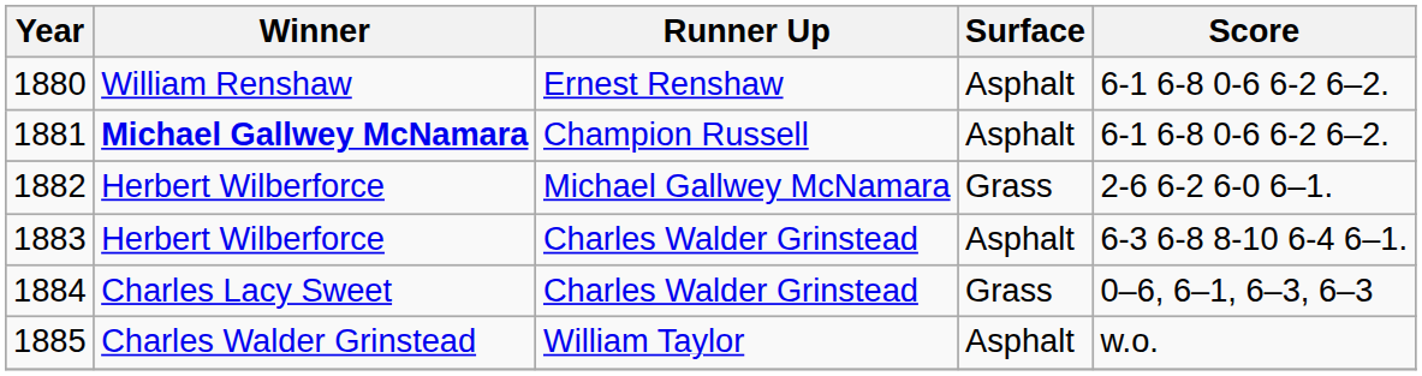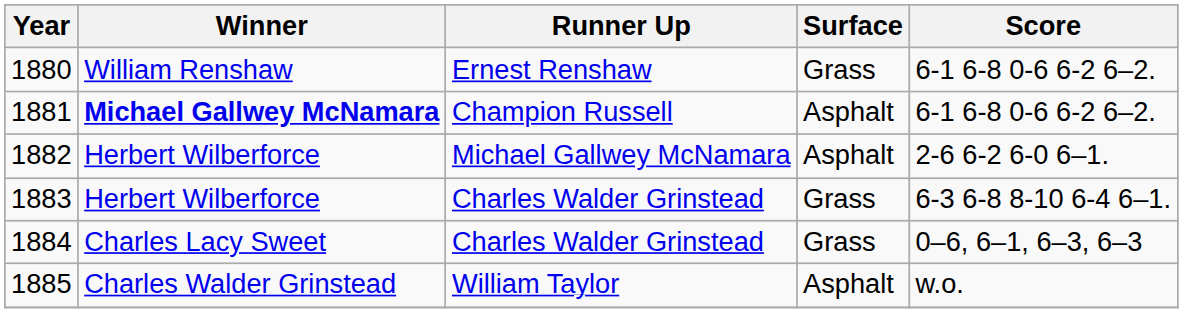 <table class="wikitable sortable">
 <tr>
 <th>Year</th>
 <th>Winner</th>
 <th>Runner Up</th>
 <th>Surface</th>
 <th>Score</th>
 </tr>
 <tr>
 <td>1880</td>
 <td> <a href='#'>William Renshaw</a></td>
 <td> <a href='#'>Ernest Renshaw</a></td>
-<td>Asphalt</td>
+<td>Grass</td>
 <td>6-1 6-8 0-6 6-2 6–2.</td>
 </tr>
 <tr>
 <td>1881</td>
 <td><strong> <a href='#'>Michael Gallwey McNamara</a></strong></td>
 <td> <a href='#'>Champion Russell</a></td>
 <td>Asphalt</td>
 <td>6-1 6-8 0-6 6-2 6–2.</td>
 </tr>
 <tr>
 <td>1882</td>
 <td> <a href='#'>Herbert Wilberforce</a></td>
 <td> <a href='#'>Michael Gallwey McNamara</a></td>
-<td>Grass</td>
+<td>Asphalt</td>
 <td>2-6 6-2 6-0 6–1.</td>
 </tr>
 <tr>
 <td>1883</td>
 <td> <a href='#'>Herbert Wilberforce</a></td>
 <td> <a href='#'>Charles Walder Grinstead</a></td>
-<td>Asphalt</td>
+<td>Grass</td>
 <td>6-3 6-8 8-10 6-4 6–1.</td>
 </tr>
 <tr>
 <td>1884</td>
 <td> <a href='#'>Charles Lacy Sweet</a></td>
 <td> <a href='#'>Charles Walder Grinstead</a></td>
 <td>Grass</td>
 <td>0–6, 6–1, 6–3, 6–3</td>
 </tr>
 <tr>
 <td>1885</td>
 <td> <a href='#'>Charles Walder Grinstead</a></td>
 <td> <a href='#'>William Taylor</a></td>
 <td>Asphalt</td>
 <td>w.o.</td>
 </tr>
 <tr>
 </tr>
 </table>
